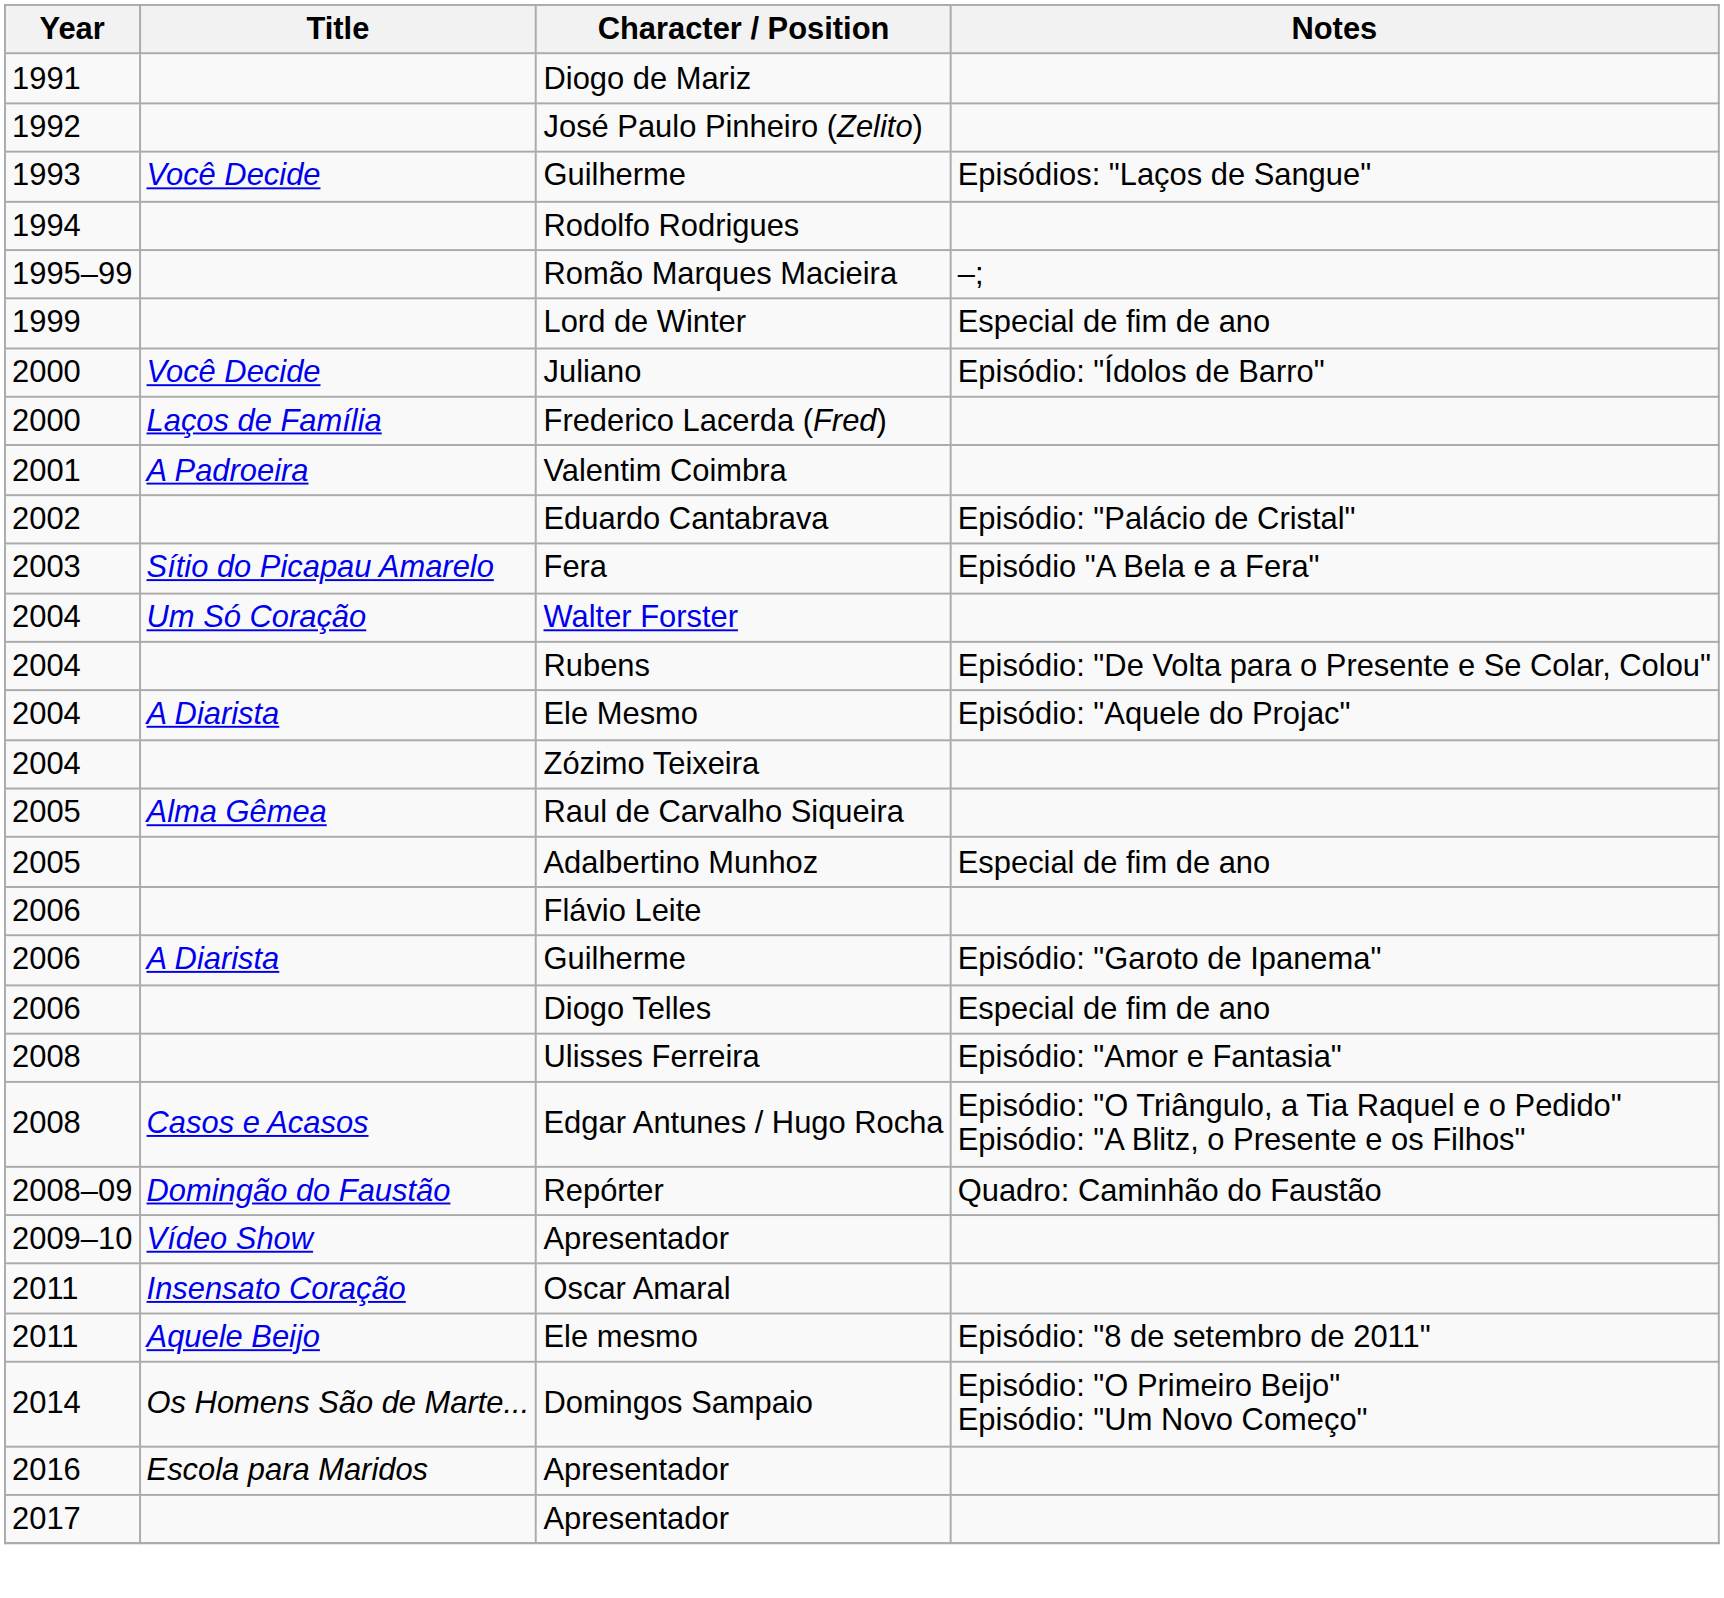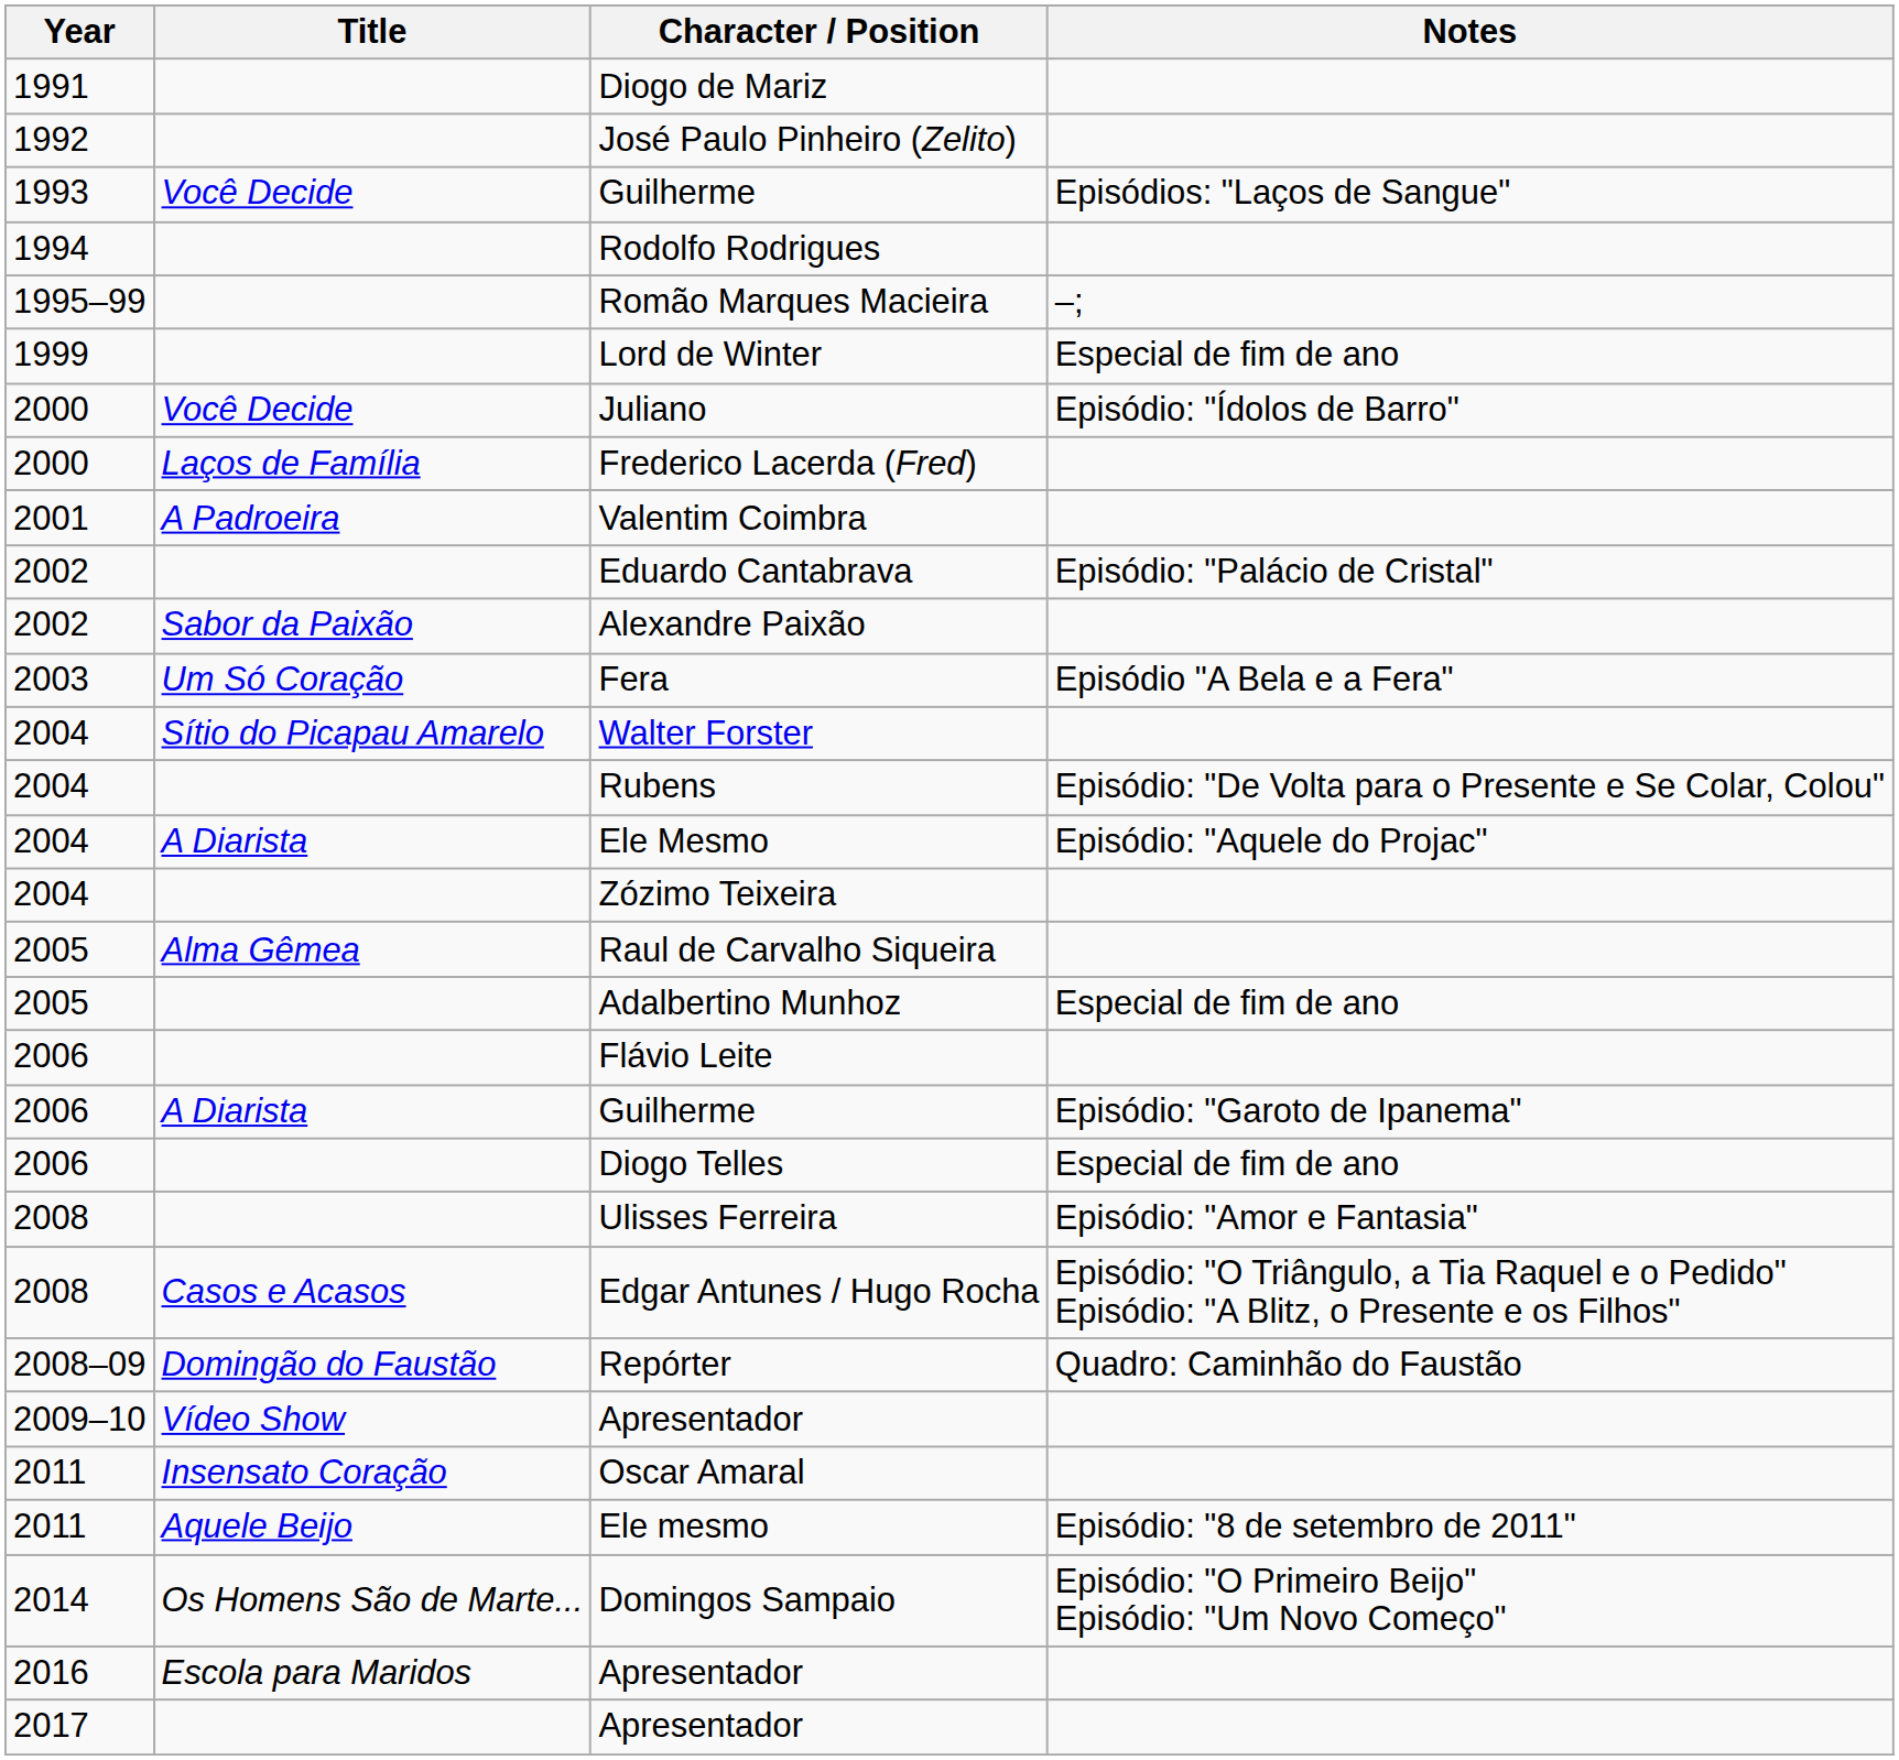 <table class="wikitable">
 <tr>
 <th>Year</th>
 <th>Title</th>
 <th>Character / Position</th>
 <th>Notes</th>
 </tr>
 <tr>
 <td>1991</td>
 <td><em></em></td>
 <td>Diogo de Mariz</td>
 <td></td>
 </tr>
 <tr>
 <td>1992</td>
 <td><em></em></td>
 <td>José Paulo Pinheiro (<em>Zelito</em>)</td>
 <td></td>
 </tr>
 <tr>
 <td>1993</td>
 <td><em><a href='#'>Você Decide</a></em></td>
 <td>Guilherme</td>
 <td>Episódios: "Laços de Sangue"</td>
 </tr>
 <tr>
 <td>1994</td>
 <td><em></em></td>
 <td>Rodolfo Rodrigues</td>
 <td></td>
 </tr>
 <tr>
 <td>1995–99</td>
 <td><em></em></td>
 <td>Romão Marques Macieira</td>
 <td>–; </td>
 </tr>
 <tr>
 <td>1999</td>
 <td><em></em></td>
 <td>Lord de Winter</td>
 <td>Especial de fim de ano</td>
 </tr>
 <tr>
 <td>2000</td>
 <td><em><a href='#'>Você Decide</a></em></td>
 <td>Juliano</td>
 <td>Episódio: "Ídolos de Barro"</td>
 </tr>
 <tr>
 <td>2000</td>
 <td><em><a href='#'>Laços de Família</a></em></td>
 <td>Frederico Lacerda (<em>Fred</em>)</td>
 <td></td>
 </tr>
 <tr>
 <td>2001</td>
 <td><em><a href='#'>A Padroeira</a></em></td>
 <td>Valentim Coimbra</td>
 <td></td>
 </tr>
 <tr>
 <td>2002</td>
 <td><em></em></td>
 <td>Eduardo Cantabrava</td>
 <td>Episódio: "Palácio de Cristal"</td>
 </tr>
 <tr>
+<td>2002</td>
+<td><em><a href='#'>Sabor da Paixão</a></em></td>
+<td>Alexandre Paixão</td>
+<td></td>
+</tr>
+<tr>
 <td>2003</td>
-<td><em><a href='#'>Sítio do Picapau Amarelo</a></em></td>
+<td><em><a href='#'>Um Só Coração</a></em></td>
 <td>Fera</td>
 <td>Episódio "A Bela e a Fera"</td>
 </tr>
 <tr>
 <td>2004</td>
-<td><em><a href='#'>Um Só Coração</a></em></td>
+<td><em><a href='#'>Sítio do Picapau Amarelo</a></em></td>
 <td><a href='#'>Walter Forster</a></td>
 <td></td>
 </tr>
 <tr>
 <td>2004</td>
 <td><em></em></td>
 <td>Rubens</td>
 <td>Episódio: "De Volta para o Presente e Se Colar, Colou"</td>
 </tr>
 <tr>
 <td>2004</td>
 <td><em><a href='#'>A Diarista</a></em></td>
 <td>Ele Mesmo</td>
 <td>Episódio: "Aquele do Projac"</td>
 </tr>
 <tr>
 <td>2004</td>
 <td><em></em></td>
 <td>Zózimo Teixeira</td>
 <td></td>
 </tr>
 <tr>
 <td>2005</td>
 <td><em><a href='#'>Alma Gêmea</a></em></td>
 <td>Raul de Carvalho Siqueira</td>
 <td></td>
 </tr>
 <tr>
 <td>2005</td>
 <td><em></em></td>
 <td>Adalbertino Munhoz</td>
 <td>Especial de fim de ano</td>
 </tr>
 <tr>
 <td>2006</td>
 <td><em></em></td>
 <td>Flávio Leite</td>
 <td></td>
 </tr>
 <tr>
 <td>2006</td>
 <td><em><a href='#'>A Diarista</a></em></td>
 <td>Guilherme</td>
 <td>Episódio: "Garoto de Ipanema"</td>
 </tr>
 <tr>
 <td>2006</td>
 <td><em></em></td>
 <td>Diogo Telles</td>
 <td>Especial de fim de ano</td>
 </tr>
 <tr>
 <td>2008</td>
 <td><em></em></td>
 <td>Ulisses Ferreira</td>
 <td>Episódio: "Amor e Fantasia"</td>
 </tr>
 <tr>
 <td>2008</td>
 <td><em><a href='#'>Casos e Acasos</a></em></td>
 <td>Edgar Antunes / Hugo Rocha</td>
 <td>Episódio: "O Triângulo, a Tia Raquel e o Pedido"<br>Episódio: "A Blitz, o Presente e os Filhos"</td>
 </tr>
 <tr>
 <td>2008–09</td>
 <td><em><a href='#'>Domingão do Faustão</a></em></td>
 <td>Repórter</td>
 <td>Quadro: Caminhão do Faustão</td>
 </tr>
 <tr>
 <td>2009–10</td>
 <td><em><a href='#'>Vídeo Show</a></em></td>
 <td>Apresentador<em></em></td>
 <td></td>
 </tr>
 <tr>
 <td>2011</td>
 <td><em><a href='#'>Insensato Coração</a></em></td>
 <td>Oscar Amaral</td>
 <td></td>
 </tr>
 <tr>
 <td>2011</td>
 <td><em><a href='#'>Aquele Beijo</a></em></td>
 <td>Ele mesmo</td>
 <td>Episódio: "8 de setembro de 2011"</td>
 </tr>
 <tr>
 <td>2014</td>
 <td><em>Os Homens São de Marte...</em></td>
 <td>Domingos Sampaio</td>
 <td>Episódio: "O Primeiro Beijo"<br>Episódio: "Um Novo Começo"</td>
 </tr>
 <tr>
 <td>2016</td>
 <td><em>Escola para Maridos</em></td>
 <td>Apresentador</td>
 <td></td>
 </tr>
 <tr>
 <td>2017</td>
 <td><em></em></td>
 <td>Apresentador</td>
 <td></td>
 </tr>
 <tr>
 </tr>
 </table>
